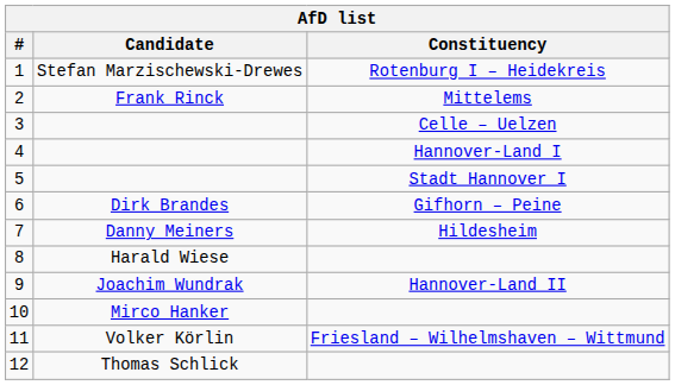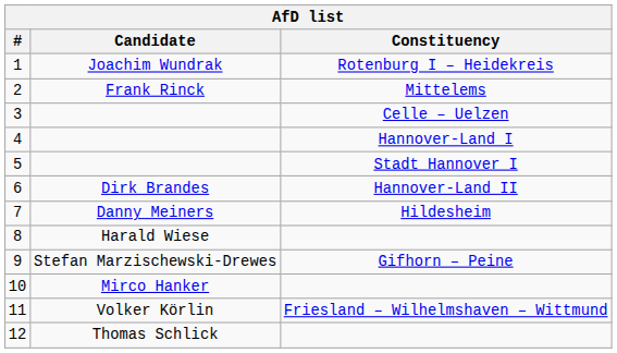 <table class="wikitable mw-collapsible mw-collapsed" style="text-align:center">
 <tr>
 <th colspan=3>AfD list</th>
 </tr>
 <tr>
 <th>#</th>
 <th>Candidate</th>
 <th>Constituency</th>
 </tr>
 <tr>
 <td>1</td>
-<td>Stefan Marzischewski-Drewes</td>
+<td><a href='#'>Joachim Wundrak</a></td>
 <td><a href='#'>Rotenburg I – Heidekreis</a></td>
 </tr>
 <tr>
 <td>2</td>
 <td><a href='#'>Frank Rinck</a></td>
 <td><a href='#'>Mittelems</a></td>
 </tr>
 <tr>
 <td>3</td>
 <td></td>
 <td><a href='#'>Celle – Uelzen</a></td>
 </tr>
 <tr>
 <td>4</td>
 <td></td>
 <td><a href='#'>Hannover-Land I</a></td>
 </tr>
 <tr>
 <td>5</td>
 <td></td>
 <td><a href='#'>Stadt Hannover I</a></td>
 </tr>
 <tr>
 <td>6</td>
 <td><a href='#'>Dirk Brandes</a></td>
-<td><a href='#'>Gifhorn – Peine</a></td>
+<td><a href='#'>Hannover-Land II</a></td>
 </tr>
 <tr>
 <td>7</td>
 <td><a href='#'>Danny Meiners</a></td>
 <td><a href='#'>Hildesheim</a></td>
 </tr>
 <tr>
 <td>8</td>
 <td>Harald Wiese</td>
 <td></td>
 </tr>
 <tr>
 <td>9</td>
-<td><a href='#'>Joachim Wundrak</a></td>
-<td><a href='#'>Hannover-Land II</a></td>
+<td>Stefan Marzischewski-Drewes</td>
+<td><a href='#'>Gifhorn – Peine</a></td>
 </tr>
 <tr>
 <td>10</td>
 <td><a href='#'>Mirco Hanker</a></td>
 <td></td>
 </tr>
 <tr>
 <td>11</td>
 <td>Volker Körlin</td>
 <td><a href='#'>Friesland – Wilhelmshaven – Wittmund</a></td>
 </tr>
 <tr>
 <td>12</td>
 <td>Thomas Schlick</td>
 <td></td>
 </tr>
 </table>
